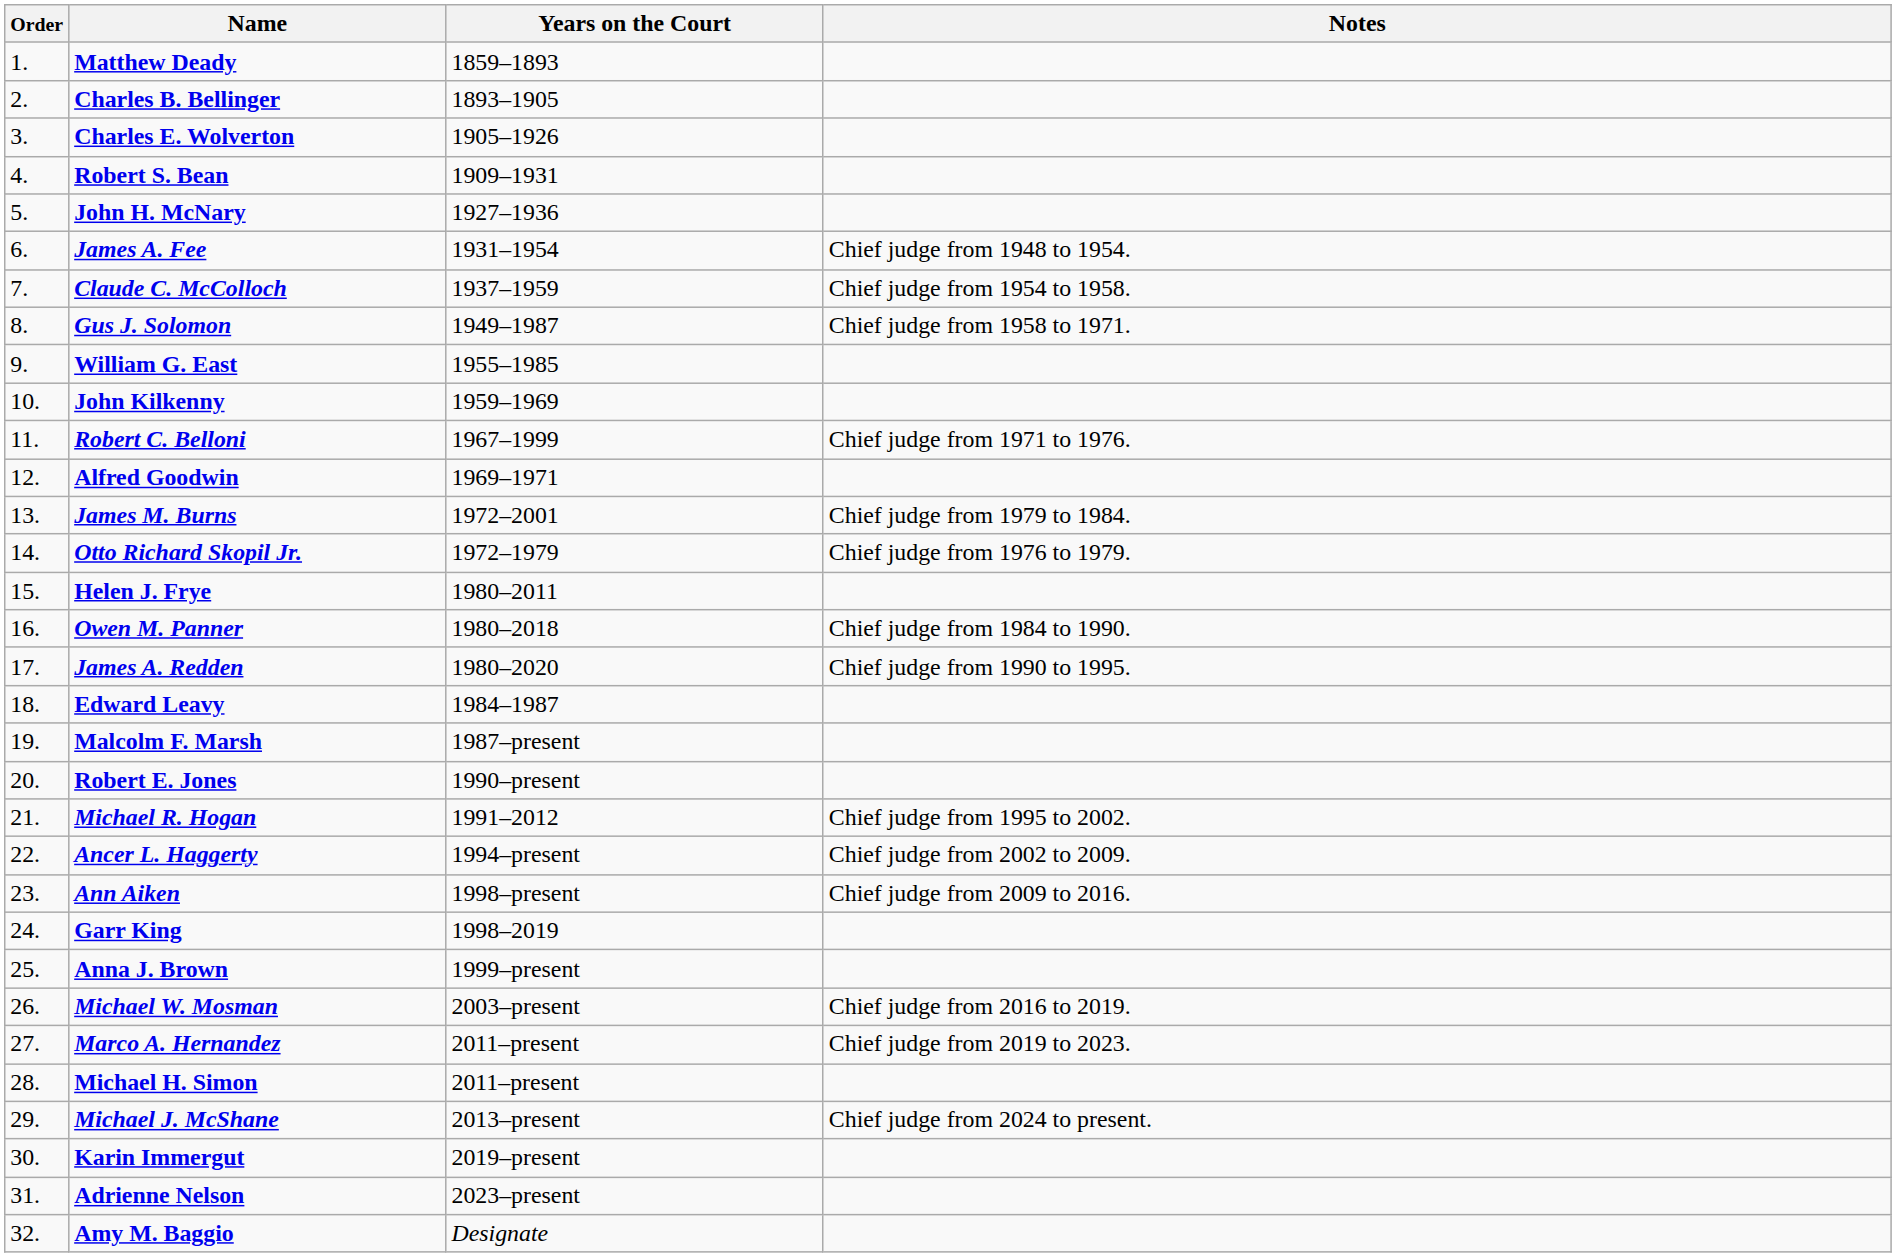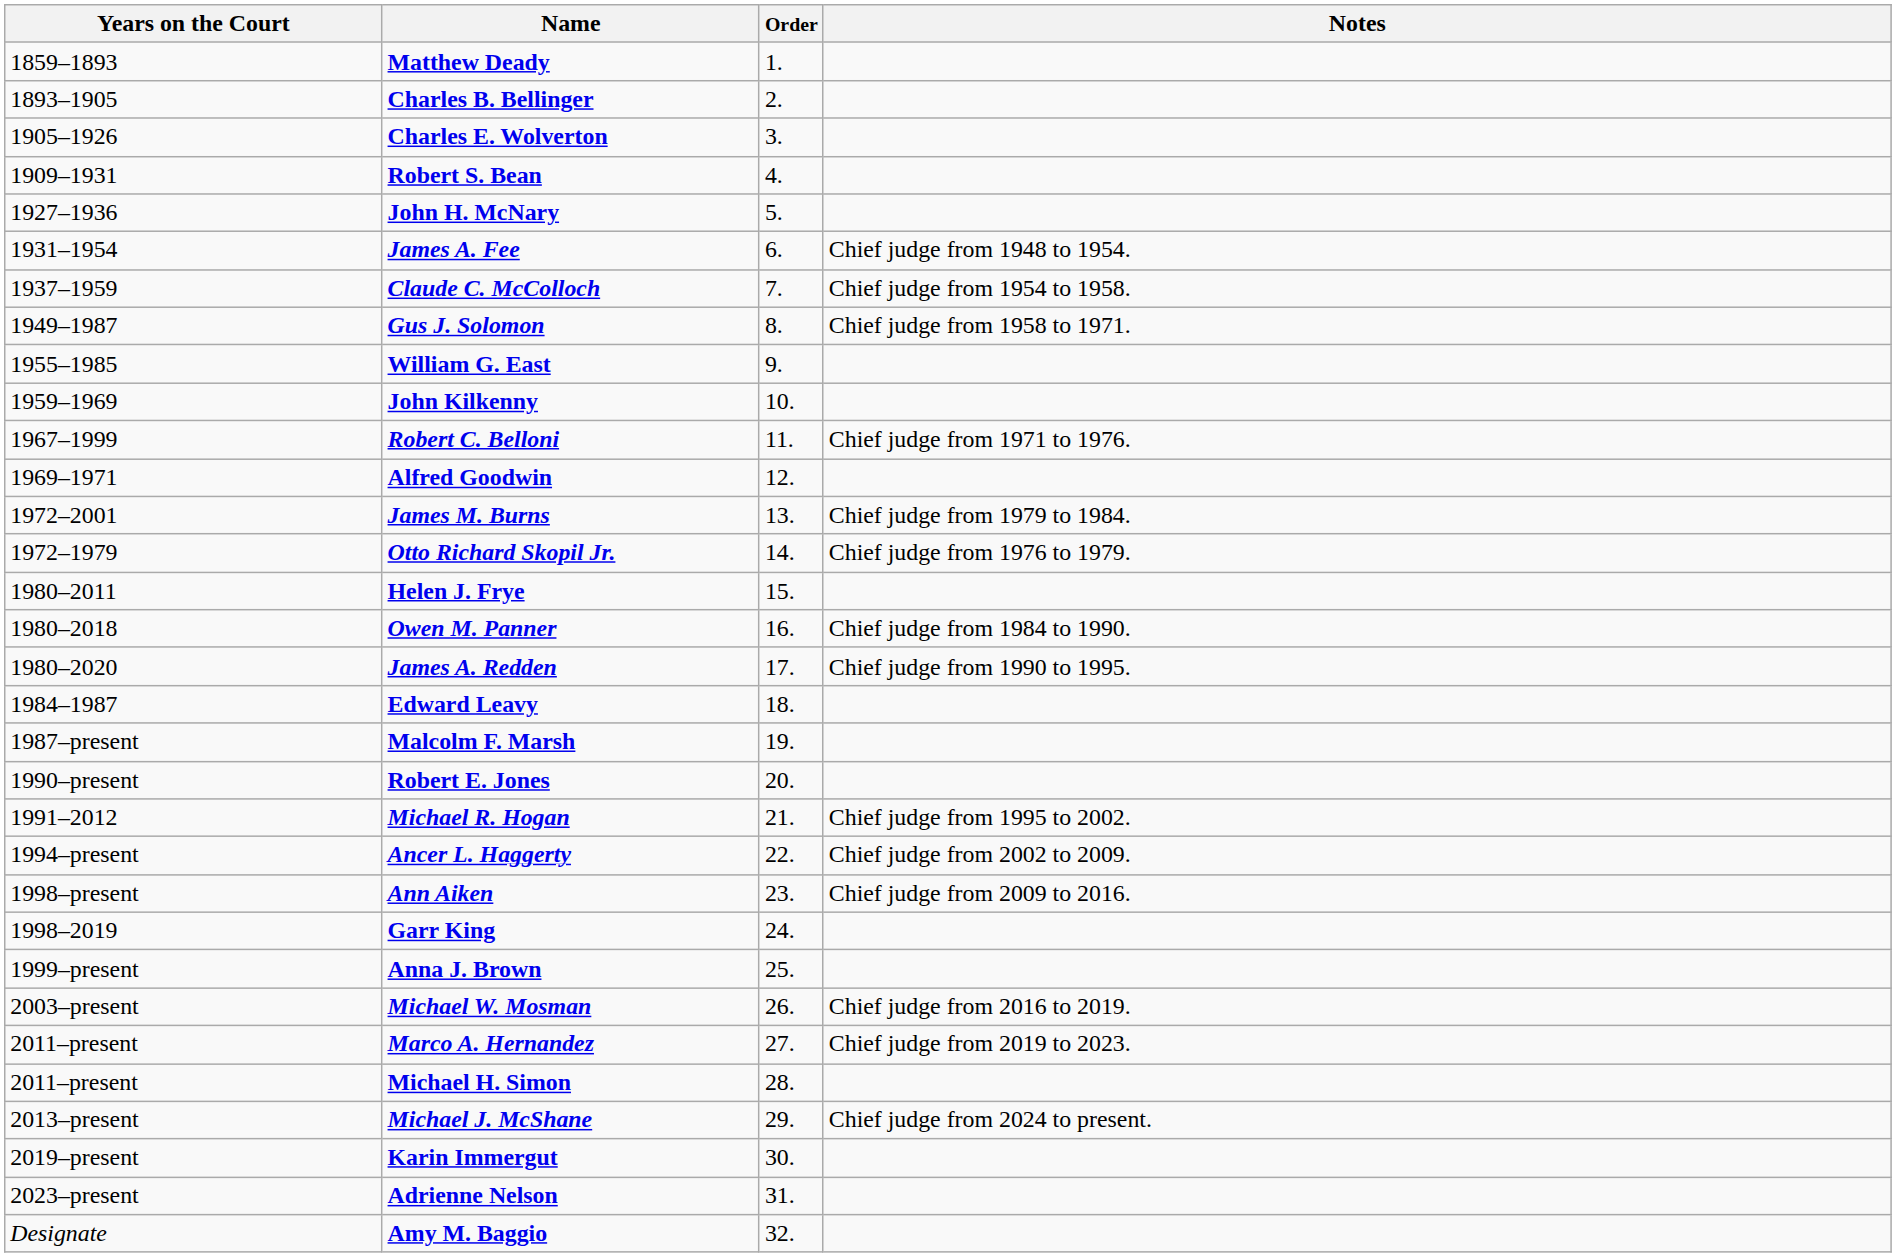 <table class="wikitable sortable" style="width:80%">
 <tr>
+<th width="20%">Years on the Court</th>
+<th width="20%">Name</th>
 <th width="1%"><small>Order</small></th>
-<th width="20%">Name</th>
-<th width="20%">Years on the Court</th>
 <th width="*%">Notes</th>
 </tr>
 <tr>
+<td>1859–1893</td>
+<td><strong><a href='#'>Matthew Deady</a></strong></td>
 <td>1.</td>
-<td><strong><a href='#'>Matthew Deady</a></strong></td>
-<td>1859–1893</td>
 <td></td>
 </tr>
 <tr>
+<td>1893–1905</td>
+<td><strong><a href='#'>Charles B. Bellinger</a></strong></td>
 <td>2.</td>
-<td><strong><a href='#'>Charles B. Bellinger</a></strong></td>
-<td>1893–1905</td>
 <td></td>
 </tr>
 <tr>
+<td>1905–1926</td>
+<td><strong><a href='#'>Charles E. Wolverton</a></strong></td>
 <td>3.</td>
-<td><strong><a href='#'>Charles E. Wolverton</a></strong></td>
-<td>1905–1926</td>
 <td></td>
 </tr>
 <tr>
+<td>1909–1931</td>
+<td><strong><a href='#'>Robert S. Bean</a></strong></td>
 <td>4.</td>
-<td><strong><a href='#'>Robert S. Bean</a></strong></td>
-<td>1909–1931</td>
 <td></td>
 </tr>
 <tr>
+<td>1927–1936</td>
+<td><strong><a href='#'>John H. McNary</a></strong></td>
 <td>5.</td>
-<td><strong><a href='#'>John H. McNary</a></strong></td>
-<td>1927–1936</td>
 <td></td>
 </tr>
 <tr>
+<td>1931–1954</td>
+<td><strong><em><a href='#'>James A. Fee</a></em></strong></td>
 <td>6.</td>
-<td><strong><em><a href='#'>James A. Fee</a></em></strong></td>
-<td>1931–1954</td>
 <td>Chief judge from 1948 to 1954.</td>
 </tr>
 <tr>
+<td>1937–1959</td>
+<td><strong><em><a href='#'>Claude C. McColloch</a></em></strong></td>
 <td>7.</td>
-<td><strong><em><a href='#'>Claude C. McColloch</a></em></strong></td>
-<td>1937–1959</td>
 <td>Chief judge from 1954 to 1958.</td>
 </tr>
 <tr>
+<td>1949–1987</td>
+<td><strong><em><a href='#'>Gus J. Solomon</a></em></strong></td>
 <td>8.</td>
-<td><strong><em><a href='#'>Gus J. Solomon</a></em></strong></td>
-<td>1949–1987</td>
 <td>Chief judge from 1958 to 1971.</td>
 </tr>
 <tr>
+<td>1955–1985</td>
+<td><strong><a href='#'>William G. East</a></strong></td>
 <td>9.</td>
-<td><strong><a href='#'>William G. East</a></strong></td>
-<td>1955–1985</td>
 <td></td>
 </tr>
 <tr>
+<td>1959–1969</td>
+<td><strong><a href='#'>John Kilkenny</a></strong></td>
 <td>10.</td>
-<td><strong><a href='#'>John Kilkenny</a></strong></td>
-<td>1959–1969</td>
 <td></td>
 </tr>
 <tr>
+<td>1967–1999</td>
+<td><strong><em><a href='#'>Robert C. Belloni</a></em></strong></td>
 <td>11.</td>
-<td><strong><em><a href='#'>Robert C. Belloni</a></em></strong></td>
-<td>1967–1999</td>
 <td>Chief judge from 1971 to 1976.</td>
 </tr>
 <tr>
+<td>1969–1971</td>
+<td><strong><a href='#'>Alfred Goodwin</a></strong></td>
 <td>12.</td>
-<td><strong><a href='#'>Alfred Goodwin</a></strong></td>
-<td>1969–1971</td>
 <td></td>
 </tr>
 <tr>
+<td>1972–2001</td>
+<td><strong><em><a href='#'>James M. Burns</a></em></strong></td>
 <td>13.</td>
-<td><strong><em><a href='#'>James M. Burns</a></em></strong></td>
-<td>1972–2001</td>
 <td>Chief judge from 1979 to 1984.</td>
 </tr>
 <tr>
+<td>1972–1979</td>
+<td><strong><em><a href='#'>Otto Richard Skopil Jr.</a></em></strong></td>
 <td>14.</td>
-<td><strong><em><a href='#'>Otto Richard Skopil Jr.</a></em></strong></td>
-<td>1972–1979</td>
 <td>Chief judge from 1976 to 1979.</td>
 </tr>
 <tr>
+<td>1980–2011</td>
+<td><strong><a href='#'>Helen J. Frye</a></strong></td>
 <td>15.</td>
-<td><strong><a href='#'>Helen J. Frye</a></strong></td>
-<td>1980–2011</td>
 <td></td>
 </tr>
 <tr>
+<td>1980–2018</td>
+<td><strong><em><a href='#'>Owen M. Panner</a></em></strong></td>
 <td>16.</td>
-<td><strong><em><a href='#'>Owen M. Panner</a></em></strong></td>
-<td>1980–2018</td>
 <td>Chief judge from 1984 to 1990.</td>
 </tr>
 <tr>
+<td>1980–2020</td>
+<td><strong><em><a href='#'>James A. Redden</a></em></strong></td>
 <td>17.</td>
-<td><strong><em><a href='#'>James A. Redden</a></em></strong></td>
-<td>1980–2020</td>
 <td>Chief judge from 1990 to 1995.</td>
 </tr>
 <tr>
+<td>1984–1987</td>
+<td><strong><a href='#'>Edward Leavy</a></strong></td>
 <td>18.</td>
-<td><strong><a href='#'>Edward Leavy</a></strong></td>
-<td>1984–1987</td>
 <td></td>
 </tr>
 <tr>
+<td>1987–present</td>
+<td><strong><a href='#'>Malcolm F. Marsh</a></strong></td>
 <td>19.</td>
-<td><strong><a href='#'>Malcolm F. Marsh</a></strong></td>
-<td>1987–present</td>
 <td></td>
 </tr>
 <tr>
+<td>1990–present</td>
+<td><strong><a href='#'>Robert E. Jones</a></strong></td>
 <td>20.</td>
-<td><strong><a href='#'>Robert E. Jones</a></strong></td>
-<td>1990–present</td>
 <td></td>
 </tr>
 <tr>
+<td>1991–2012</td>
+<td><strong><em><a href='#'>Michael R. Hogan</a></em></strong></td>
 <td>21.</td>
-<td><strong><em><a href='#'>Michael R. Hogan</a></em></strong></td>
-<td>1991–2012</td>
 <td>Chief judge from 1995 to 2002.</td>
 </tr>
 <tr>
+<td>1994–present</td>
+<td><strong><em><a href='#'>Ancer L. Haggerty</a></em></strong></td>
 <td>22.</td>
-<td><strong><em><a href='#'>Ancer L. Haggerty</a></em></strong></td>
-<td>1994–present</td>
 <td>Chief judge from 2002 to 2009.</td>
 </tr>
 <tr>
+<td>1998–present</td>
+<td><strong><em><a href='#'>Ann Aiken</a></em></strong></td>
 <td>23.</td>
-<td><strong><em><a href='#'>Ann Aiken</a></em></strong></td>
-<td>1998–present</td>
 <td>Chief judge from 2009 to 2016.</td>
 </tr>
 <tr>
+<td>1998–2019</td>
+<td><strong><a href='#'>Garr King</a></strong></td>
 <td>24.</td>
-<td><strong><a href='#'>Garr King</a></strong></td>
-<td>1998–2019</td>
 <td></td>
 </tr>
 <tr>
+<td>1999–present</td>
+<td><strong><a href='#'>Anna J. Brown</a></strong></td>
 <td>25.</td>
-<td><strong><a href='#'>Anna J. Brown</a></strong></td>
-<td>1999–present</td>
 <td></td>
 </tr>
 <tr>
+<td>2003–present</td>
+<td><strong><em><a href='#'>Michael W. Mosman</a></em></strong></td>
 <td>26.</td>
-<td><strong><em><a href='#'>Michael W. Mosman</a></em></strong></td>
-<td>2003–present</td>
 <td>Chief judge from 2016 to 2019.</td>
 </tr>
 <tr>
+<td>2011–present</td>
+<td><strong><em><a href='#'>Marco A. Hernandez</a></em></strong></td>
 <td>27.</td>
-<td><strong><em><a href='#'>Marco A. Hernandez</a></em></strong></td>
-<td>2011–present</td>
 <td>Chief judge from 2019 to 2023.</td>
 </tr>
 <tr>
+<td>2011–present</td>
+<td><strong><a href='#'>Michael H. Simon</a></strong></td>
 <td>28.</td>
-<td><strong><a href='#'>Michael H. Simon</a></strong></td>
-<td>2011–present</td>
 <td></td>
 </tr>
 <tr>
+<td>2013–present</td>
+<td><strong><em><a href='#'>Michael J. McShane</a></em></strong></td>
 <td>29.</td>
-<td><strong><em><a href='#'>Michael J. McShane</a></em></strong></td>
-<td>2013–present</td>
 <td>Chief judge from 2024 to present.</td>
 </tr>
 <tr>
+<td>2019–present</td>
+<td><strong><a href='#'>Karin Immergut</a></strong></td>
 <td>30.</td>
-<td><strong><a href='#'>Karin Immergut</a></strong></td>
-<td>2019–present</td>
 <td></td>
 </tr>
 <tr>
+<td>2023–present</td>
+<td><strong><a href='#'>Adrienne Nelson</a></strong></td>
 <td>31.</td>
-<td><strong><a href='#'>Adrienne Nelson</a></strong></td>
-<td>2023–present</td>
 <td></td>
 </tr>
 <tr>
+<td><em>Designate</em></td>
+<td><strong><a href='#'>Amy M. Baggio</a></strong></td>
 <td>32.</td>
-<td><strong><a href='#'>Amy M. Baggio</a></strong></td>
-<td><em>Designate</em></td>
 <td></td>
 </tr>
 </table>
